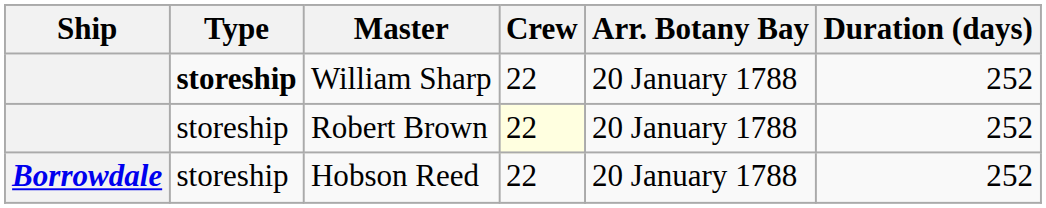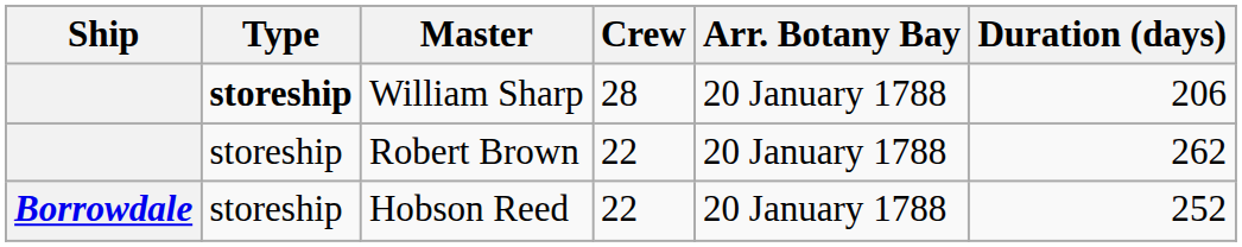 <table class="wikitable">
 <tr>
 <th scope="col">Ship</th>
 <th scope="col">Type</th>
 <th scope="col">Master</th>
 <th scope="col">Crew</th>
 <th scope="col">Arr. Botany Bay</th>
 <th scope="col">Duration (days)</th>
 </tr>
 <tr>
 <th scope="row"></th>
 <td><strong>storeship</strong></td>
 <td>William Sharp</td>
-<td>22</td>
+<td>28</td>
 <td>20 January 1788</td>
-<td align=right>252</td>
+<td align=right>206</td>
 </tr>
 <tr>
 <th scope="row"></th>
 <td>storeship</td>
 <td>Robert Brown</td>
-<td style="background: lightyellow;">22</td>
+<td>22</td>
 <td>20 January 1788</td>
-<td align=right>252</td>
+<td align=right>262</td>
 </tr>
 <tr>
 <th scope="row"><em><a href='#'>Borrowdale</a></em></th>
 <td>storeship</td>
 <td>Hobson Reed</td>
 <td>22</td>
 <td>20 January 1788</td>
 <td align=right>252</td>
 </tr>
 </table>
